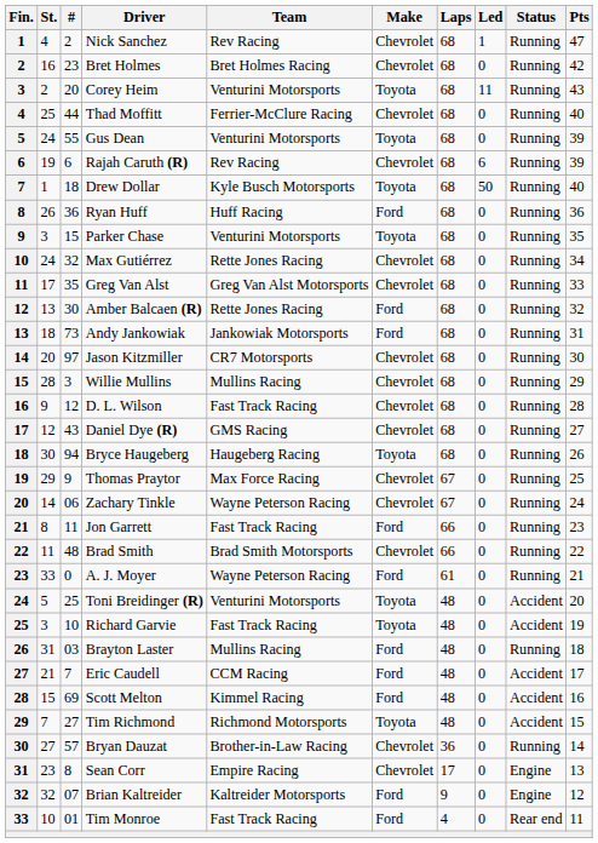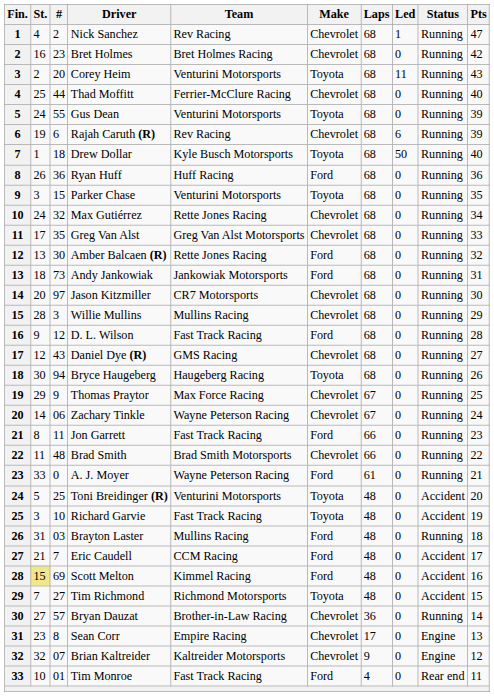 <table class="wikitable" style="font-size:95%">
 <tr>
 <th>Fin.</th>
 <th>St.</th>
 <th>#</th>
 <th>Driver</th>
 <th>Team</th>
 <th>Make</th>
 <th>Laps</th>
 <th>Led</th>
 <th>Status</th>
 <th>Pts</th>
 </tr>
 <tr>
 <th>1</th>
 <td>4</td>
 <td>2</td>
 <td>Nick Sanchez</td>
 <td>Rev Racing</td>
 <td>Chevrolet</td>
 <td>68</td>
 <td>1</td>
 <td>Running</td>
 <td>47</td>
 </tr>
 <tr>
 <th>2</th>
 <td>16</td>
 <td>23</td>
 <td>Bret Holmes</td>
 <td>Bret Holmes Racing</td>
 <td>Chevrolet</td>
 <td>68</td>
 <td>0</td>
 <td>Running</td>
 <td>42</td>
 </tr>
 <tr>
 <th>3</th>
 <td>2</td>
 <td>20</td>
 <td>Corey Heim</td>
 <td>Venturini Motorsports</td>
 <td>Toyota</td>
 <td>68</td>
 <td>11</td>
 <td>Running</td>
 <td>43</td>
 </tr>
 <tr>
 <th>4</th>
 <td>25</td>
 <td>44</td>
 <td>Thad Moffitt</td>
 <td>Ferrier-McClure Racing</td>
 <td>Chevrolet</td>
 <td>68</td>
 <td>0</td>
 <td>Running</td>
 <td>40</td>
 </tr>
 <tr>
 <th>5</th>
 <td>24</td>
 <td>55</td>
 <td>Gus Dean</td>
 <td>Venturini Motorsports</td>
 <td>Toyota</td>
 <td>68</td>
 <td>0</td>
 <td>Running</td>
 <td>39</td>
 </tr>
 <tr>
 <th>6</th>
 <td>19</td>
 <td>6</td>
 <td>Rajah Caruth <strong>(R)</strong></td>
 <td>Rev Racing</td>
 <td>Chevrolet</td>
 <td>68</td>
 <td>6</td>
 <td>Running</td>
 <td>39</td>
 </tr>
 <tr>
 <th>7</th>
 <td>1</td>
 <td>18</td>
 <td>Drew Dollar</td>
 <td>Kyle Busch Motorsports</td>
 <td>Toyota</td>
 <td>68</td>
 <td>50</td>
 <td>Running</td>
 <td>40</td>
 </tr>
 <tr>
 <th>8</th>
 <td>26</td>
 <td>36</td>
 <td>Ryan Huff</td>
 <td>Huff Racing</td>
 <td>Ford</td>
 <td>68</td>
 <td>0</td>
 <td>Running</td>
 <td>36</td>
 </tr>
 <tr>
 <th>9</th>
 <td>3</td>
 <td>15</td>
 <td>Parker Chase</td>
 <td>Venturini Motorsports</td>
 <td>Toyota</td>
 <td>68</td>
 <td>0</td>
 <td>Running</td>
 <td>35</td>
 </tr>
 <tr>
 <th>10</th>
 <td>24</td>
 <td>32</td>
 <td>Max Gutiérrez</td>
 <td>Rette Jones Racing</td>
 <td>Chevrolet</td>
 <td>68</td>
 <td>0</td>
 <td>Running</td>
 <td>34</td>
 </tr>
 <tr>
 <th>11</th>
 <td>17</td>
 <td>35</td>
 <td>Greg Van Alst</td>
 <td>Greg Van Alst Motorsports</td>
 <td>Chevrolet</td>
 <td>68</td>
 <td>0</td>
 <td>Running</td>
 <td>33</td>
 </tr>
 <tr>
 <th>12</th>
 <td>13</td>
 <td>30</td>
 <td>Amber Balcaen <strong>(R)</strong></td>
 <td>Rette Jones Racing</td>
 <td>Ford</td>
 <td>68</td>
 <td>0</td>
 <td>Running</td>
 <td>32</td>
 </tr>
 <tr>
 <th>13</th>
 <td>18</td>
 <td>73</td>
 <td>Andy Jankowiak</td>
 <td>Jankowiak Motorsports</td>
 <td>Ford</td>
 <td>68</td>
 <td>0</td>
 <td>Running</td>
 <td>31</td>
 </tr>
 <tr>
 <th>14</th>
 <td>20</td>
 <td>97</td>
 <td>Jason Kitzmiller</td>
 <td>CR7 Motorsports</td>
 <td>Chevrolet</td>
 <td>68</td>
 <td>0</td>
 <td>Running</td>
 <td>30</td>
 </tr>
 <tr>
 <th>15</th>
 <td>28</td>
 <td>3</td>
 <td>Willie Mullins</td>
 <td>Mullins Racing</td>
 <td>Chevrolet</td>
 <td>68</td>
 <td>0</td>
 <td>Running</td>
 <td>29</td>
 </tr>
 <tr>
 <th>16</th>
 <td>9</td>
 <td>12</td>
 <td>D. L. Wilson</td>
 <td>Fast Track Racing</td>
-<td>Chevrolet</td>
+<td>Ford</td>
 <td>68</td>
 <td>0</td>
 <td>Running</td>
 <td>28</td>
 </tr>
 <tr>
 <th>17</th>
 <td>12</td>
 <td>43</td>
 <td>Daniel Dye <strong>(R)</strong></td>
 <td>GMS Racing</td>
 <td>Chevrolet</td>
 <td>68</td>
 <td>0</td>
 <td>Running</td>
 <td>27</td>
 </tr>
 <tr>
 <th>18</th>
 <td>30</td>
 <td>94</td>
 <td>Bryce Haugeberg</td>
 <td>Haugeberg Racing</td>
 <td>Toyota</td>
 <td>68</td>
 <td>0</td>
 <td>Running</td>
 <td>26</td>
 </tr>
 <tr>
 <th>19</th>
 <td>29</td>
 <td>9</td>
 <td>Thomas Praytor</td>
 <td>Max Force Racing</td>
 <td>Chevrolet</td>
 <td>67</td>
 <td>0</td>
 <td>Running</td>
 <td>25</td>
 </tr>
 <tr>
 <th>20</th>
 <td>14</td>
 <td>06</td>
 <td>Zachary Tinkle</td>
 <td>Wayne Peterson Racing</td>
 <td>Chevrolet</td>
 <td>67</td>
 <td>0</td>
 <td>Running</td>
 <td>24</td>
 </tr>
 <tr>
 <th>21</th>
 <td>8</td>
 <td>11</td>
 <td>Jon Garrett</td>
 <td>Fast Track Racing</td>
 <td>Ford</td>
 <td>66</td>
 <td>0</td>
 <td>Running</td>
 <td>23</td>
 </tr>
 <tr>
 <th>22</th>
 <td>11</td>
 <td>48</td>
 <td>Brad Smith</td>
 <td>Brad Smith Motorsports</td>
 <td>Chevrolet</td>
 <td>66</td>
 <td>0</td>
 <td>Running</td>
 <td>22</td>
 </tr>
 <tr>
 <th>23</th>
 <td>33</td>
 <td>0</td>
 <td>A. J. Moyer</td>
 <td>Wayne Peterson Racing</td>
 <td>Ford</td>
 <td>61</td>
 <td>0</td>
 <td>Running</td>
 <td>21</td>
 </tr>
 <tr>
 <th>24</th>
 <td>5</td>
 <td>25</td>
 <td>Toni Breidinger <strong>(R)</strong></td>
 <td>Venturini Motorsports</td>
 <td>Toyota</td>
 <td>48</td>
 <td>0</td>
 <td>Accident</td>
 <td>20</td>
 </tr>
 <tr>
 <th>25</th>
 <td>3</td>
 <td>10</td>
 <td>Richard Garvie</td>
 <td>Fast Track Racing</td>
 <td>Toyota</td>
 <td>48</td>
 <td>0</td>
 <td>Accident</td>
 <td>19</td>
 </tr>
 <tr>
 <th>26</th>
 <td>31</td>
 <td>03</td>
 <td>Brayton Laster</td>
 <td>Mullins Racing</td>
 <td>Ford</td>
 <td>48</td>
 <td>0</td>
 <td>Running</td>
 <td>18</td>
 </tr>
 <tr>
 <th>27</th>
 <td>21</td>
 <td>7</td>
 <td>Eric Caudell</td>
 <td>CCM Racing</td>
 <td>Ford</td>
 <td>48</td>
 <td>0</td>
 <td>Accident</td>
 <td>17</td>
 </tr>
 <tr>
 <th>28</th>
-<td>15</td>
+<td style="background: khaki;">15</td>
 <td>69</td>
 <td>Scott Melton</td>
 <td>Kimmel Racing</td>
 <td>Ford</td>
 <td>48</td>
 <td>0</td>
 <td>Accident</td>
 <td>16</td>
 </tr>
 <tr>
 <th>29</th>
 <td>7</td>
 <td>27</td>
 <td>Tim Richmond</td>
 <td>Richmond Motorsports</td>
 <td>Toyota</td>
 <td>48</td>
 <td>0</td>
 <td>Accident</td>
 <td>15</td>
 </tr>
 <tr>
 <th>30</th>
 <td>27</td>
 <td>57</td>
 <td>Bryan Dauzat</td>
 <td>Brother-in-Law Racing</td>
 <td>Chevrolet</td>
 <td>36</td>
 <td>0</td>
 <td>Running</td>
 <td>14</td>
 </tr>
 <tr>
 <th>31</th>
 <td>23</td>
 <td>8</td>
 <td>Sean Corr</td>
 <td>Empire Racing</td>
 <td>Chevrolet</td>
 <td>17</td>
 <td>0</td>
 <td>Engine</td>
 <td>13</td>
 </tr>
 <tr>
 <th>32</th>
 <td>32</td>
 <td>07</td>
 <td>Brian Kaltreider</td>
 <td>Kaltreider Motorsports</td>
-<td>Ford</td>
+<td>Chevrolet</td>
 <td>9</td>
 <td>0</td>
 <td>Engine</td>
 <td>12</td>
 </tr>
 <tr>
 <th>33</th>
 <td>10</td>
 <td>01</td>
 <td>Tim Monroe</td>
 <td>Fast Track Racing</td>
 <td>Ford</td>
 <td>4</td>
 <td>0</td>
 <td>Rear end</td>
 <td>11</td>
 </tr>
 <tr>
 <th colspan="10"></th>
 </tr>
 </table>
